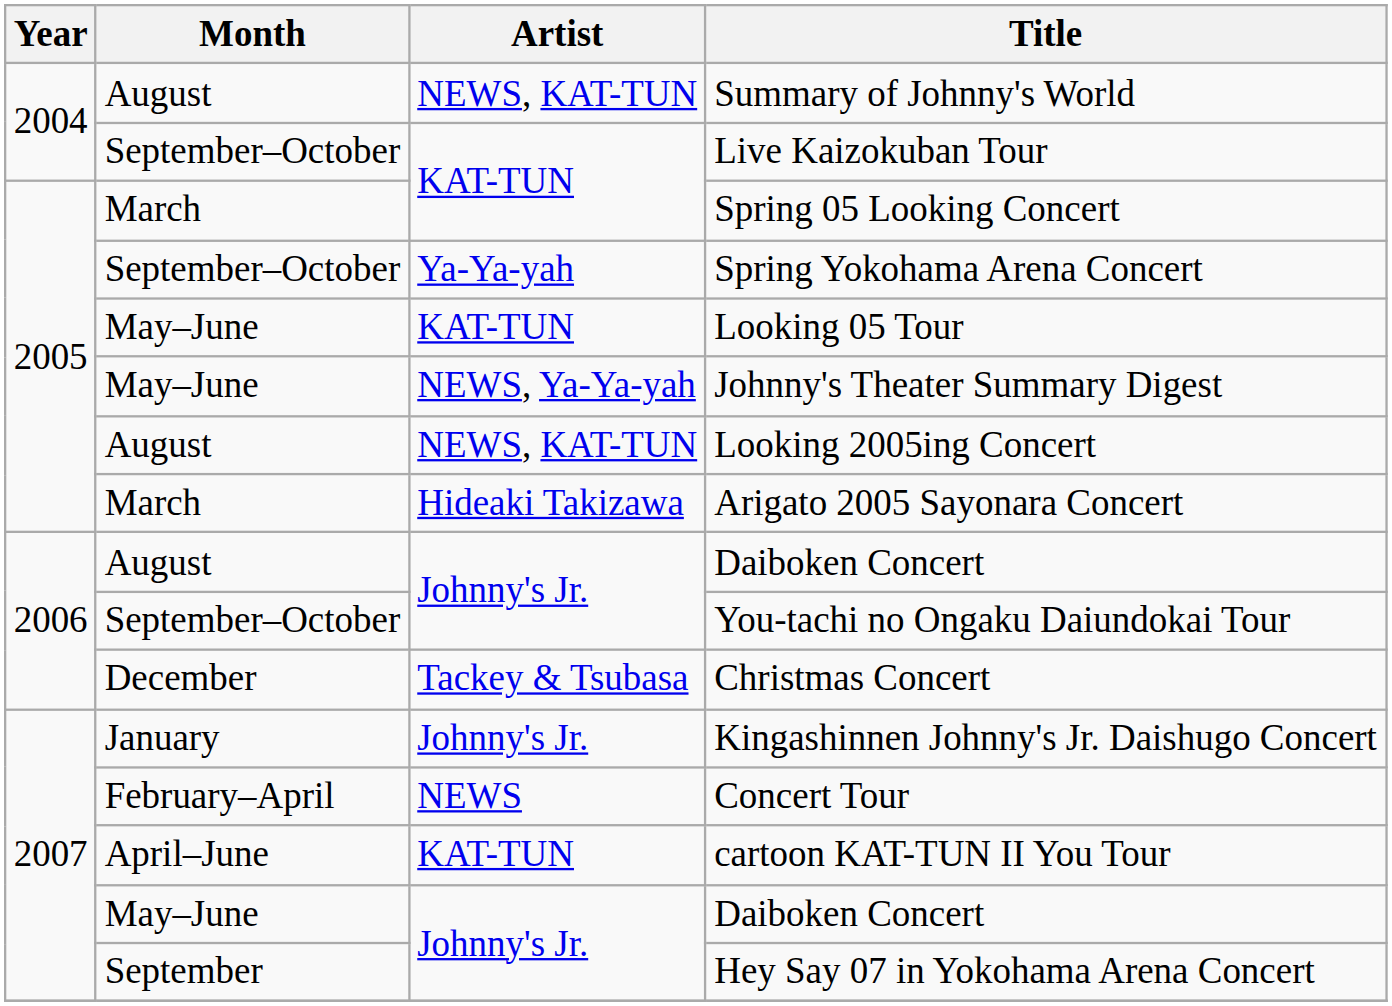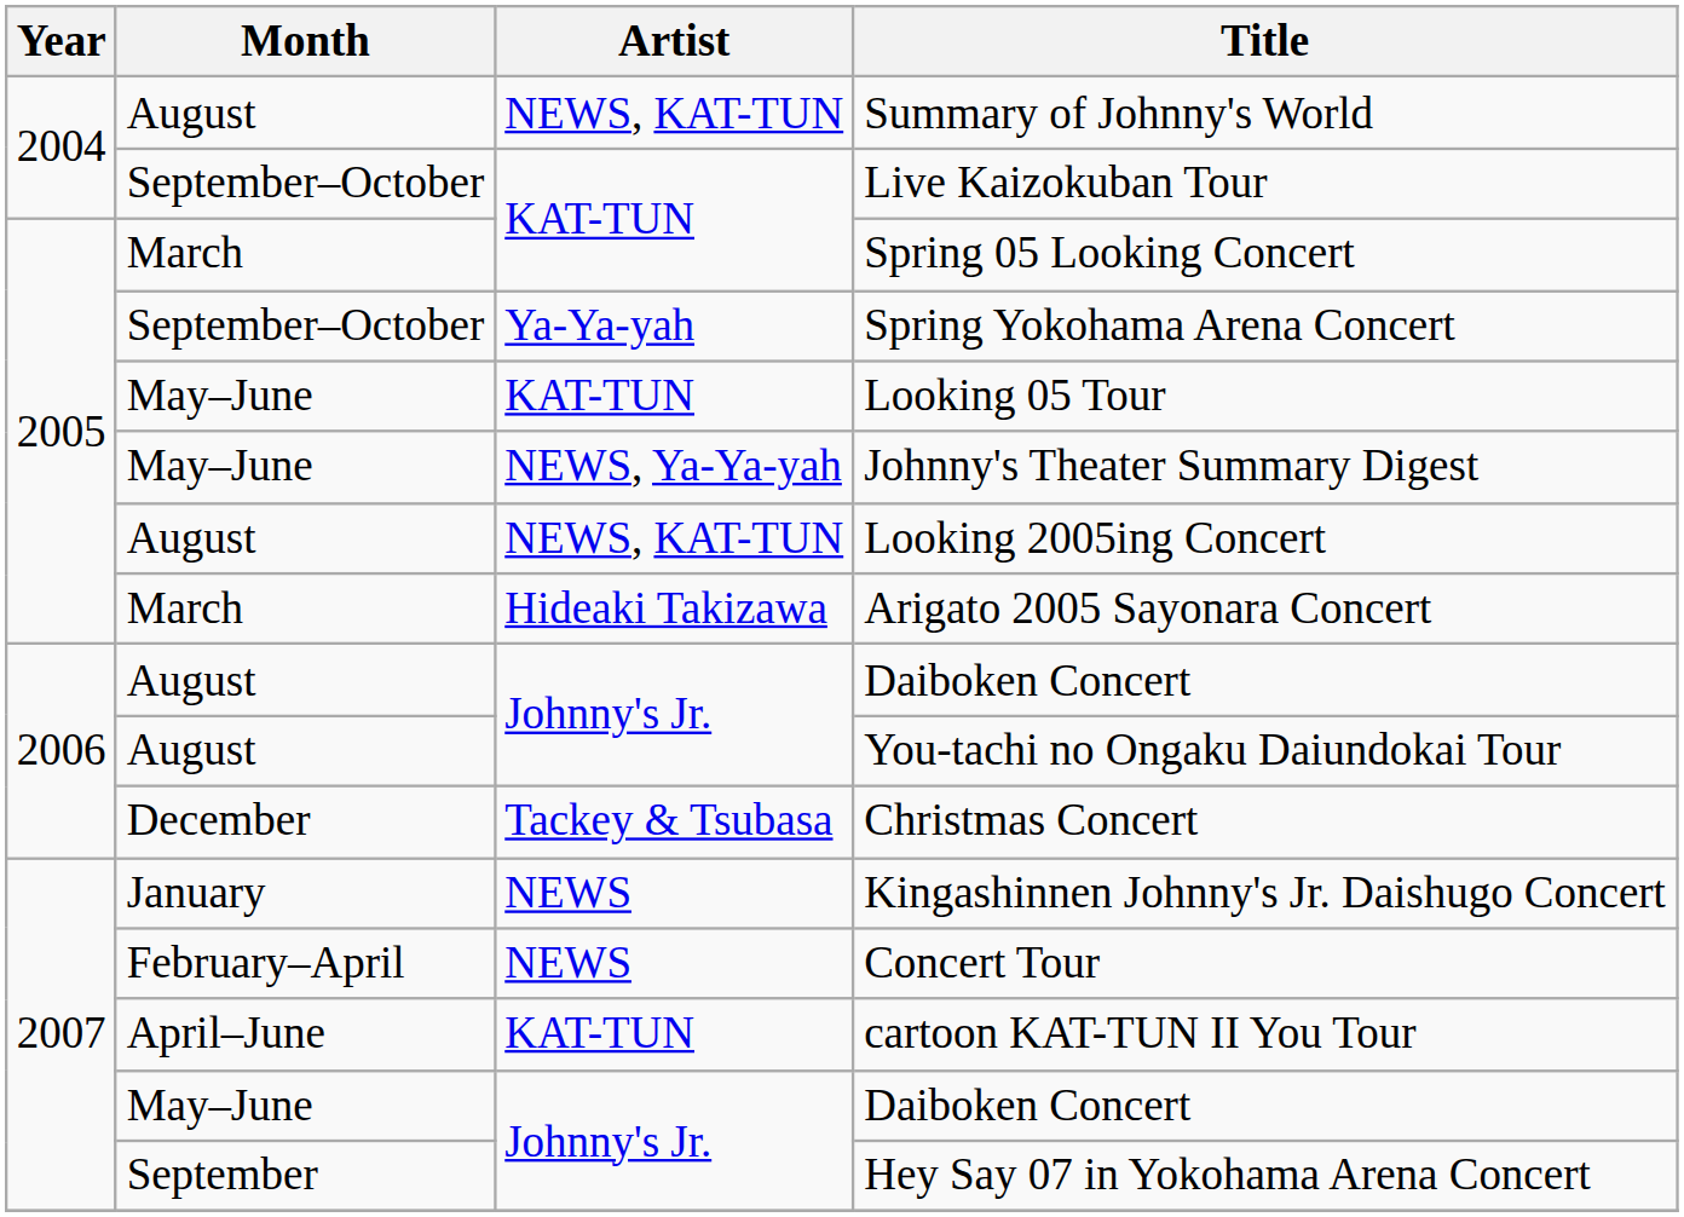 <table class="wikitable">
 <tr>
 <th>Year</th>
 <th>Month</th>
 <th>Artist</th>
 <th>Title</th>
 </tr>
 <tr>
 <td rowspan="2">2004</td>
 <td>August</td>
 <td><a href='#'>NEWS</a>, <a href='#'>KAT-TUN</a></td>
 <td>Summary of Johnny's World</td>
 </tr>
 <tr>
 <td>September–October</td>
 <td rowspan="2"><a href='#'>KAT-TUN</a></td>
 <td>Live Kaizokuban Tour</td>
 </tr>
 <tr>
 <td rowspan="6">2005</td>
 <td>March</td>
 <td>Spring 05 Looking Concert</td>
 </tr>
 <tr>
 <td>September–October</td>
 <td><a href='#'>Ya-Ya-yah</a></td>
 <td>Spring Yokohama Arena Concert</td>
 </tr>
 <tr>
 <td>May–June</td>
 <td><a href='#'>KAT-TUN</a></td>
 <td>Looking 05 Tour</td>
 </tr>
 <tr>
 <td>May–June</td>
 <td><a href='#'>NEWS</a>, <a href='#'>Ya-Ya-yah</a></td>
 <td>Johnny's Theater Summary Digest</td>
 </tr>
 <tr>
 <td>August</td>
 <td><a href='#'>NEWS</a>, <a href='#'>KAT-TUN</a></td>
 <td>Looking 2005ing Concert</td>
 </tr>
 <tr>
 <td>March</td>
 <td><a href='#'>Hideaki Takizawa</a></td>
 <td>Arigato 2005 Sayonara Concert</td>
 </tr>
 <tr>
 <td rowspan="3">2006</td>
 <td>August</td>
 <td rowspan="2"><a href='#'>Johnny's Jr.</a></td>
 <td>Daiboken Concert</td>
 </tr>
 <tr>
-<td>September–October</td>
+<td>August</td>
 <td>You-tachi no Ongaku Daiundokai Tour</td>
 </tr>
 <tr>
 <td>December</td>
 <td><a href='#'>Tackey & Tsubasa</a></td>
 <td>Christmas Concert</td>
 </tr>
 <tr>
 <td rowspan="5">2007</td>
 <td>January</td>
-<td><a href='#'>Johnny's Jr.</a></td>
+<td><a href='#'>NEWS</a></td>
 <td>Kingashinnen Johnny's Jr. Daishugo Concert</td>
 </tr>
 <tr>
 <td>February–April</td>
 <td><a href='#'>NEWS</a></td>
 <td>Concert Tour</td>
 </tr>
 <tr>
 <td>April–June</td>
 <td><a href='#'>KAT-TUN</a></td>
 <td>cartoon KAT-TUN II You Tour</td>
 </tr>
 <tr>
 <td>May–June</td>
 <td rowspan="2"><a href='#'>Johnny's Jr.</a></td>
 <td>Daiboken Concert</td>
 </tr>
 <tr>
 <td>September</td>
 <td>Hey Say 07 in Yokohama Arena Concert</td>
 </tr>
 <tr>
 </tr>
 </table>
